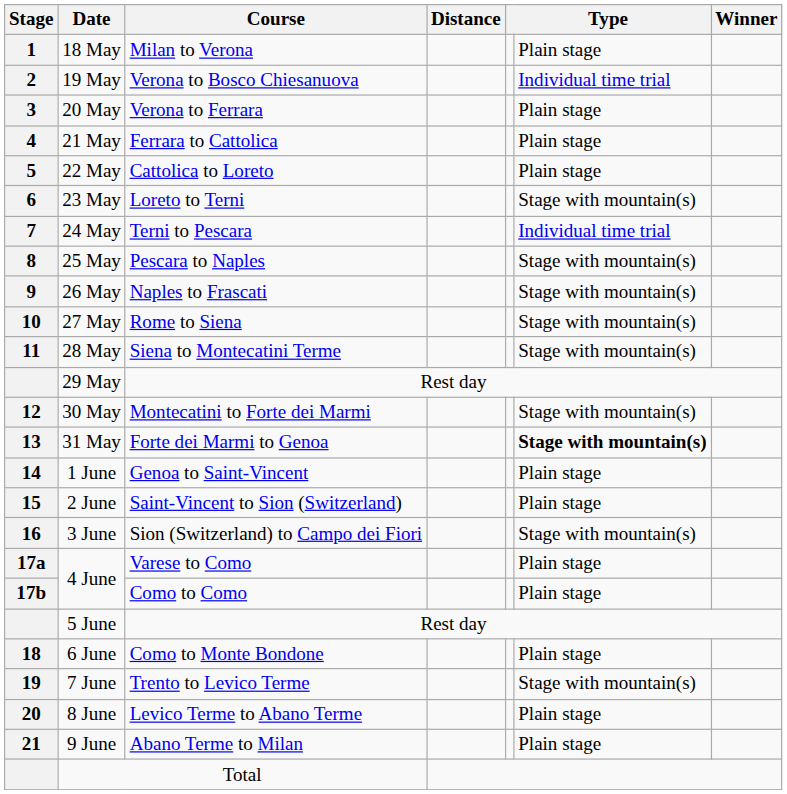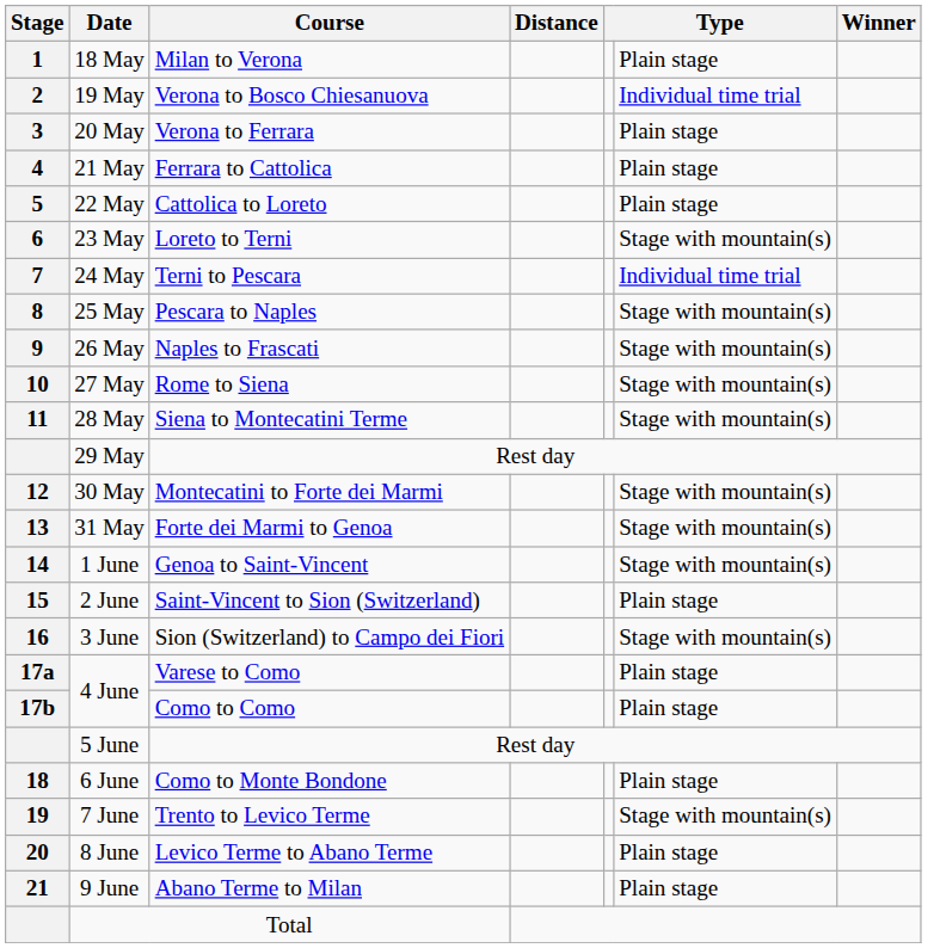 <table class="wikitable">
 <tr style="background:#efefef;">
 <th>Stage</th>
 <th>Date</th>
 <th>Course</th>
 <th>Distance</th>
 <th colspan="2">Type</th>
 <th>Winner</th>
 </tr>
 <tr>
 <th style="text-align:center">1</th>
 <td style="text-align:center;">18 May</td>
 <td><a href='#'>Milan</a> to <a href='#'>Verona</a></td>
 <td style="text-align:center;"></td>
 <td style="text-align:center;"></td>
 <td>Plain stage</td>
 <td></td>
 </tr>
 <tr>
 <th style="text-align:center">2</th>
 <td style="text-align:center;">19 May</td>
 <td><a href='#'>Verona</a> to <a href='#'>Bosco Chiesanuova</a></td>
 <td style="text-align:center;"></td>
 <td style="text-align:center;"></td>
 <td><a href='#'>Individual time trial</a></td>
 <td></td>
 </tr>
 <tr>
 <th style="text-align:center">3</th>
 <td style="text-align:center;">20 May</td>
 <td><a href='#'>Verona</a> to <a href='#'>Ferrara</a></td>
 <td style="text-align:center;"></td>
 <td style="text-align:center;"></td>
 <td>Plain stage</td>
 <td></td>
 </tr>
 <tr>
 <th style="text-align:center">4</th>
 <td style="text-align:center;">21 May</td>
 <td><a href='#'>Ferrara</a> to <a href='#'>Cattolica</a></td>
 <td style="text-align:center;"></td>
 <td style="text-align:center;"></td>
 <td>Plain stage</td>
 <td></td>
 </tr>
 <tr>
 <th style="text-align:center">5</th>
 <td style="text-align:center;">22 May</td>
 <td><a href='#'>Cattolica</a> to <a href='#'>Loreto</a></td>
 <td style="text-align:center;"></td>
 <td style="text-align:center;"></td>
 <td>Plain stage</td>
 <td></td>
 </tr>
 <tr>
 <th style="text-align:center">6</th>
 <td style="text-align:center;">23 May</td>
 <td><a href='#'>Loreto</a> to <a href='#'>Terni</a></td>
 <td style="text-align:center;"></td>
 <td style="text-align:center;"></td>
 <td>Stage with mountain(s)</td>
 <td></td>
 </tr>
 <tr>
 <th style="text-align:center">7</th>
 <td style="text-align:center;">24 May</td>
 <td><a href='#'>Terni</a> to <a href='#'>Pescara</a></td>
 <td style="text-align:center;"></td>
 <td style="text-align:center;"></td>
 <td><a href='#'>Individual time trial</a></td>
 <td></td>
 </tr>
 <tr>
 <th style="text-align:center">8</th>
 <td style="text-align:center;">25 May</td>
 <td><a href='#'>Pescara</a> to <a href='#'>Naples</a></td>
 <td style="text-align:center;"></td>
 <td style="text-align:center;"></td>
 <td>Stage with mountain(s)</td>
 <td></td>
 </tr>
 <tr>
 <th style="text-align:center">9</th>
 <td style="text-align:center;">26 May</td>
 <td><a href='#'>Naples</a> to <a href='#'>Frascati</a></td>
 <td style="text-align:center;"></td>
 <td style="text-align:center;"></td>
 <td>Stage with mountain(s)</td>
 <td></td>
 </tr>
 <tr>
 <th style="text-align:center">10</th>
 <td style="text-align:center;">27 May</td>
 <td><a href='#'>Rome</a> to <a href='#'>Siena</a></td>
 <td style="text-align:center;"></td>
 <td style="text-align:center;"></td>
 <td>Stage with mountain(s)</td>
 <td></td>
 </tr>
 <tr>
 <th style="text-align:center">11</th>
 <td style="text-align:center;">28 May</td>
 <td><a href='#'>Siena</a> to <a href='#'>Montecatini Terme</a></td>
 <td style="text-align:center;"></td>
 <td style="text-align:center;"></td>
 <td>Stage with mountain(s)</td>
 <td></td>
 </tr>
 <tr>
 <th></th>
 <td align="center">29 May</td>
 <td colspan="6" align=center>Rest day</td>
 </tr>
 <tr>
 <th style="text-align:center">12</th>
 <td style="text-align:center;">30 May</td>
 <td><a href='#'>Montecatini</a> to <a href='#'>Forte dei Marmi</a></td>
 <td style="text-align:center;"></td>
 <td style="text-align:center;"></td>
 <td>Stage with mountain(s)</td>
 <td></td>
 </tr>
 <tr>
 <th style="text-align:center">13</th>
 <td style="text-align:center;">31 May</td>
 <td><a href='#'>Forte dei Marmi</a> to <a href='#'>Genoa</a></td>
 <td style="text-align:center;"></td>
 <td style="text-align:center;"></td>
-<td><strong>Stage with mountain(s)</strong></td>
+<td>Stage with mountain(s)</td>
 <td></td>
 </tr>
 <tr>
 <th style="text-align:center">14</th>
 <td style="text-align:center;">1 June</td>
 <td><a href='#'>Genoa</a> to <a href='#'>Saint-Vincent</a></td>
 <td style="text-align:center;"></td>
 <td style="text-align:center;"></td>
-<td>Plain stage</td>
+<td>Stage with mountain(s)</td>
 <td></td>
 </tr>
 <tr>
 <th style="text-align:center">15</th>
 <td style="text-align:center;">2 June</td>
 <td><a href='#'>Saint-Vincent</a> to <a href='#'>Sion</a> (<a href='#'>Switzerland</a>)</td>
 <td style="text-align:center;"></td>
 <td style="text-align:center;"></td>
 <td>Plain stage</td>
 <td></td>
 </tr>
 <tr>
 <th style="text-align:center">16</th>
 <td style="text-align:center;">3 June</td>
 <td>Sion (Switzerland) to <a href='#'>Campo dei Fiori</a></td>
 <td style="text-align:center;"></td>
 <td style="text-align:center;"></td>
 <td>Stage with mountain(s)</td>
 <td></td>
 </tr>
 <tr>
 <th style="text-align:center">17a</th>
 <td style="text-align:center;" rowspan="2">4 June</td>
 <td><a href='#'>Varese</a> to <a href='#'>Como</a></td>
 <td style="text-align:center;"></td>
 <td style="text-align:center;"></td>
 <td>Plain stage</td>
 <td></td>
 </tr>
 <tr>
 <th style="text-align:center">17b</th>
 <td><a href='#'>Como</a> to <a href='#'>Como</a></td>
 <td style="text-align:center;"></td>
 <td style="text-align:center;"></td>
 <td>Plain stage</td>
 <td></td>
 </tr>
 <tr>
 <th></th>
 <td align="center">5 June</td>
 <td colspan="6" align=center>Rest day</td>
 </tr>
 <tr>
 <th style="text-align:center">18</th>
 <td style="text-align:center;">6 June</td>
 <td><a href='#'>Como</a> to <a href='#'>Monte Bondone</a></td>
 <td style="text-align:center;"></td>
 <td style="text-align:center;"></td>
 <td>Plain stage</td>
 <td></td>
 </tr>
 <tr>
 <th style="text-align:center">19</th>
 <td style="text-align:center;">7 June</td>
 <td><a href='#'>Trento</a> to <a href='#'>Levico Terme</a></td>
 <td style="text-align:center;"></td>
 <td style="text-align:center;"></td>
 <td>Stage with mountain(s)</td>
 <td></td>
 </tr>
 <tr>
 <th style="text-align:center">20</th>
 <td style="text-align:center;">8 June</td>
 <td><a href='#'>Levico Terme</a> to <a href='#'>Abano Terme</a></td>
 <td style="text-align:center;"></td>
 <td style="text-align:center;"></td>
 <td>Plain stage</td>
 <td></td>
 </tr>
 <tr>
 <th style="text-align:center">21</th>
 <td style="text-align:center;">9 June</td>
 <td><a href='#'>Abano Terme</a> to <a href='#'>Milan</a></td>
 <td style="text-align:center;"></td>
 <td style="text-align:center;"></td>
 <td>Plain stage</td>
 <td></td>
 </tr>
 <tr>
 <th></th>
 <td colspan="2" align=center>Total</td>
 <td colspan="5" align="center"></td>
 </tr>
 <tr>
 </tr>
 </table>
